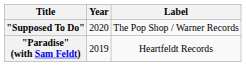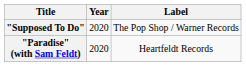 <table class="wikitable plainrowheaders" style="text-align:center;">
 <tr>
 <th scope="col">Title</th>
 <th scope="col">Year</th>
 <th scope="col">Label</th>
 </tr>
 <tr>
 <th scope="row">"Supposed To Do"</th>
 <td>2020</td>
 <td>The Pop Shop / Warner Records</td>
 </tr>
 <tr>
 <th scope="row">"Paradise" <br><span>(with <a href='#'>Sam Feldt</a>)</span></th>
-<td>2019</td>
+<td>2020</td>
 <td>Heartfeldt Records</td>
 </tr>
 </table>
